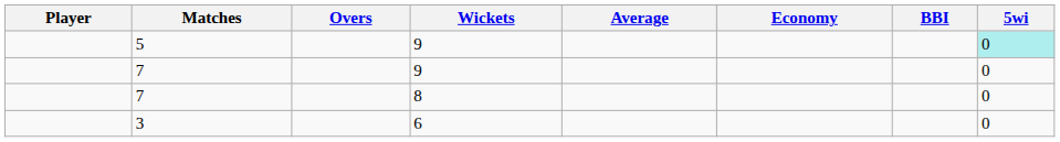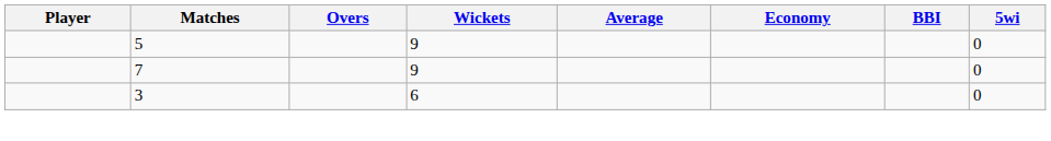 <table class="wikitable sortable" style="width:80%;">
 <tr>
 <th>Player</th>
 <th>Matches</th>
 <th><a href='#'>Overs</a></th>
 <th><a href='#'>Wickets</a></th>
 <th><a href='#'>Average</a></th>
 <th><a href='#'>Economy</a></th>
 <th><a href='#'>BBI</a></th>
 <th><a href='#'>5wi</a></th>
 </tr>
 <tr>
 <td></td>
 <td>5</td>
 <td></td>
 <td>9</td>
 <td></td>
 <td></td>
 <td></td>
-<td style="background: paleturquoise;">0</td>
+<td>0</td>
 </tr>
 <tr>
 <td></td>
 <td>7</td>
 <td></td>
 <td>9</td>
-<td></td>
-<td></td>
-<td></td>
-<td>0</td>
-</tr>
-<tr>
-<td></td>
-<td>7</td>
-<td></td>
-<td>8</td>
 <td></td>
 <td></td>
 <td></td>
 <td>0</td>
 </tr>
 <tr>
 <td></td>
 <td>3</td>
 <td></td>
 <td>6</td>
 <td></td>
 <td></td>
 <td></td>
 <td>0</td>
 </tr>
 </table>
